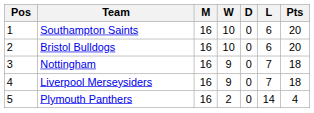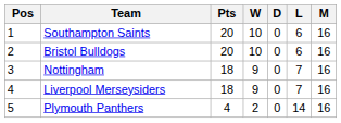 <table class=wikitable width="450" style="background:#FFFFFF;">
 <tr>
 <th>Pos</th>
 <th>Team</th>
-<th>M</th>
+<th>Pts</th>
 <th>W</th>
 <th>D</th>
 <th>L</th>
-<th>Pts</th>
+<th>M</th>
 </tr>
 <tr>
 <td>1</td>
 <td><a href='#'>Southampton Saints</a></td>
-<td align="center">16</td>
+<td align="center">20</td>
 <td align="center">10</td>
 <td align="center">0</td>
 <td align="center">6</td>
-<td align="center">20</td>
+<td align="center">16</td>
 </tr>
 <tr>
 <td>2</td>
 <td><a href='#'>Bristol Bulldogs</a></td>
-<td align="center">16</td>
+<td align="center">20</td>
 <td align="center">10</td>
 <td align="center">0</td>
 <td align="center">6</td>
-<td align="center">20</td>
+<td align="center">16</td>
 </tr>
 <tr>
 <td>3</td>
 <td><a href='#'>Nottingham</a></td>
-<td align="center">16</td>
+<td align="center">18</td>
 <td align="center">9</td>
 <td align="center">0</td>
 <td align="center">7</td>
-<td align="center">18</td>
+<td align="center">16</td>
 </tr>
 <tr>
 <td>4</td>
 <td><a href='#'>Liverpool Merseysiders</a></td>
-<td align="center">16</td>
+<td align="center">18</td>
 <td align="center">9</td>
 <td align="center">0</td>
 <td align="center">7</td>
-<td align="center">18</td>
+<td align="center">16</td>
 </tr>
 <tr>
 <td>5</td>
 <td><a href='#'>Plymouth Panthers</a></td>
-<td align="center">16</td>
+<td align="center">4</td>
 <td align="center">2</td>
 <td align="center">0</td>
 <td align="center">14</td>
-<td align="center">4</td>
+<td align="center">16</td>
 </tr>
 </table>
